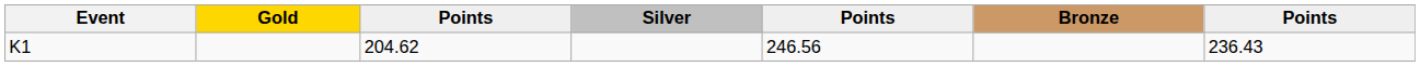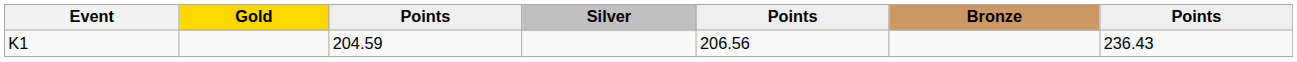 <table class="wikitable" width=100%>
 <tr>
 <th>Event</th>
 <td align=center bgcolor="gold"><strong>Gold</strong></td>
 <td align=center bgcolor="EFEFEF"><strong>Points</strong></td>
 <td align=center bgcolor="silver"><strong>Silver</strong></td>
 <td align=center bgcolor="EFEFEF"><strong>Points</strong></td>
 <td align=center bgcolor="CC9966"><strong>Bronze</strong></td>
 <td align=center bgcolor="EFEFEF"><strong>Points</strong></td>
 </tr>
 <tr>
 <td>K1</td>
 <td></td>
-<td>204.62</td>
+<td>204.59</td>
 <td></td>
-<td>246.56</td>
+<td>206.56</td>
 <td></td>
 <td>236.43</td>
 </tr>
 </table>
